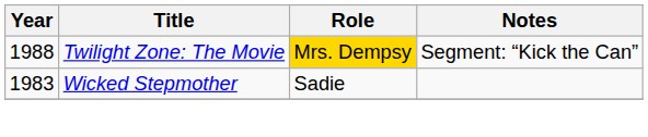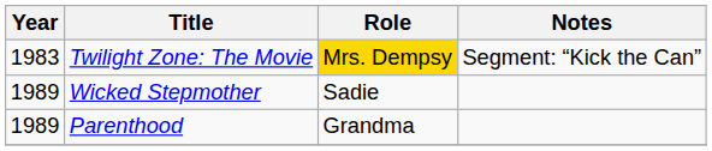 <table class="wikitable">
 <tr>
 <th>Year</th>
 <th>Title</th>
 <th>Role</th>
 <th>Notes</th>
 </tr>
 <tr>
-<td>1988</td>
+<td>1983</td>
 <td><em><a href='#'>Twilight Zone: The Movie</a></em></td>
 <td style="background: gold;">Mrs. Dempsy</td>
 <td>Segment: “Kick the Can”</td>
 </tr>
 <tr>
-<td>1983</td>
+<td>1989</td>
 <td><em><a href='#'>Wicked Stepmother</a></em></td>
 <td>Sadie</td>
 <td></td>
 </tr>
 <tr>
+<td>1989</td>
+<td><em><a href='#'>Parenthood</a></em></td>
+<td>Grandma</td>
+<td></td>
+</tr>
+<tr>
 </tr>
 </table>
